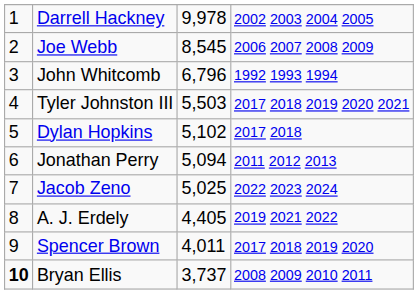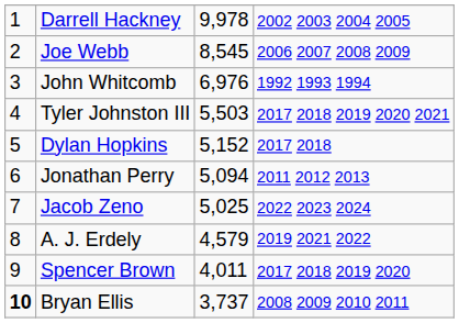 <table class="wikitable">
 <tr>
 </tr>
 <tr>
 <td>1</td>
 <td><a href='#'>Darrell Hackney</a></td>
 <td><abbr>9,978</abbr></td>
 <td style="font-size:80%;"><a href='#'>2002</a> <a href='#'>2003</a> <a href='#'>2004</a> <a href='#'>2005</a></td>
 </tr>
 <tr>
 <td>2</td>
 <td><a href='#'>Joe Webb</a></td>
 <td><abbr>8,545</abbr></td>
 <td style="font-size:80%;"><a href='#'>2006</a> <a href='#'>2007</a> <a href='#'>2008</a> <a href='#'>2009</a></td>
 </tr>
 <tr>
 <td>3</td>
 <td>John Whitcomb</td>
-<td><abbr>6,796</abbr></td>
+<td><abbr>6,976</abbr></td>
 <td style="font-size:80%;"><a href='#'>1992</a> <a href='#'>1993</a> <a href='#'>1994</a></td>
 </tr>
 <tr>
 <td>4</td>
 <td>Tyler Johnston III</td>
 <td><abbr>5,503</abbr></td>
 <td style="font-size:80%;"><a href='#'>2017</a> <a href='#'>2018</a> <a href='#'>2019</a> <a href='#'>2020</a> <a href='#'>2021</a></td>
 </tr>
 <tr>
 <td>5</td>
 <td><a href='#'>Dylan Hopkins</a></td>
-<td><abbr>5,102</abbr></td>
+<td><abbr>5,152</abbr></td>
 <td style="font-size:80%;"><a href='#'>2017</a> <a href='#'>2018</a></td>
 </tr>
 <tr>
 <td>6</td>
 <td>Jonathan Perry</td>
 <td><abbr>5,094</abbr></td>
 <td style="font-size:80%;"><a href='#'>2011</a> <a href='#'>2012</a> <a href='#'>2013</a></td>
 </tr>
 <tr>
 <td>7</td>
 <td><a href='#'>Jacob Zeno</a></td>
 <td><abbr>5,025</abbr></td>
 <td style="font-size:80%;"><a href='#'>2022</a> <a href='#'>2023</a> <a href='#'>2024</a></td>
 </tr>
 <tr>
 <td>8</td>
 <td>A. J. Erdely</td>
-<td><abbr>4,405</abbr></td>
+<td><abbr>4,579</abbr></td>
 <td style="font-size:80%;"><a href='#'>2019</a> <a href='#'>2021</a> <a href='#'>2022</a></td>
 </tr>
 <tr>
 <td>9</td>
 <td><a href='#'>Spencer Brown</a></td>
 <td><abbr>4,011</abbr></td>
 <td style="font-size:80%;"><a href='#'>2017</a> <a href='#'>2018</a> <a href='#'>2019</a> <a href='#'>2020</a></td>
 </tr>
 <tr>
 <td><strong>10</strong></td>
 <td>Bryan Ellis</td>
 <td><abbr>3,737</abbr></td>
 <td style="font-size:80%;"><a href='#'>2008</a> <a href='#'>2009</a> <a href='#'>2010</a> <a href='#'>2011</a></td>
 </tr>
 </table>
